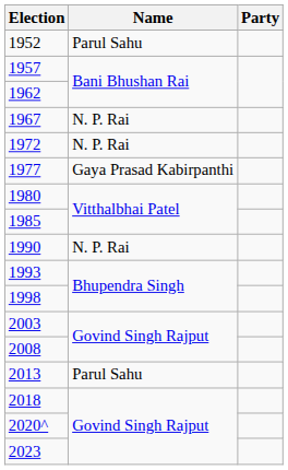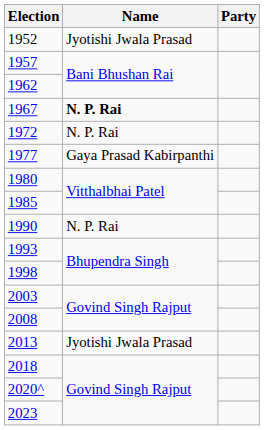 <table class="wikitable sortable">
 <tr>
 <th>Election</th>
 <th>Name</th>
 <th colspan=2>Party</th>
 </tr>
 <tr>
 <td>1952</td>
-<td>Parul Sahu</td>
+<td>Jyotishi Jwala Prasad</td>
 <td></td>
 </tr>
 <tr>
 <td><a href='#'>1957</a></td>
 <td rowspan=2><a href='#'>Bani Bhushan Rai</a></td>
 </tr>
 <tr>
 <td><a href='#'>1962</a></td>
 </tr>
 <tr>
 <td><a href='#'>1967</a></td>
-<td>N. P. Rai</td>
+<td><strong>N. P. Rai</strong></td>
 <td></td>
 </tr>
 <tr>
 <td><a href='#'>1972</a></td>
 <td>N. P. Rai</td>
 <td></td>
 </tr>
 <tr>
 <td><a href='#'>1977</a></td>
 <td>Gaya Prasad Kabirpanthi</td>
 <td></td>
 </tr>
 <tr>
 <td><a href='#'>1980</a></td>
 <td rowspan=2><a href='#'>Vitthalbhai Patel</a></td>
 <td></td>
 </tr>
 <tr>
 <td><a href='#'>1985</a></td>
 <td></td>
 </tr>
 <tr>
 <td><a href='#'>1990</a></td>
 <td>N. P. Rai</td>
 <td></td>
 </tr>
 <tr>
 <td><a href='#'>1993</a></td>
 <td rowspan=2><a href='#'>Bhupendra Singh</a></td>
 <td></td>
 </tr>
 <tr>
 <td><a href='#'>1998</a></td>
 </tr>
 <tr>
 <td><a href='#'>2003</a></td>
 <td rowspan=2><a href='#'>Govind Singh Rajput</a></td>
 <td></td>
 </tr>
 <tr>
 <td><a href='#'>2008</a></td>
 </tr>
 <tr>
 <td><a href='#'>2013</a></td>
-<td>Parul Sahu</td>
+<td>Jyotishi Jwala Prasad</td>
 <td></td>
 </tr>
 <tr>
 <td><a href='#'>2018</a></td>
 <td rowspan=3><a href='#'>Govind Singh Rajput</a></td>
 <td></td>
 </tr>
 <tr>
 <td><a href='#'>2020^</a></td>
 <td></td>
 </tr>
 <tr>
 <td><a href='#'>2023</a></td>
 </tr>
 </table>
